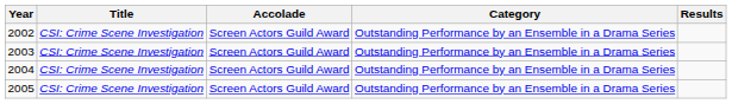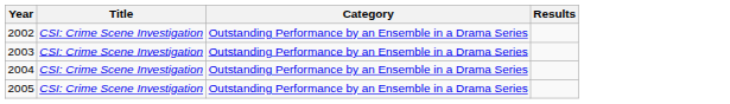 <table class="wikitable">
 <tr>
 <th>Year</th>
 <th>Title</th>
-<th>Accolade</th>
 <th>Category</th>
 <th>Results</th>
 </tr>
 <tr>
 <td>2002</td>
 <td><em><a href='#'>CSI: Crime Scene Investigation</a></em></td>
-<td><a href='#'>Screen Actors Guild Award</a></td>
 <td><a href='#'>Outstanding Performance by an Ensemble in a Drama Series</a></td>
 <td></td>
 </tr>
 <tr>
 <td>2003</td>
 <td><em><a href='#'>CSI: Crime Scene Investigation</a></em></td>
-<td><a href='#'>Screen Actors Guild Award</a></td>
 <td><a href='#'>Outstanding Performance by an Ensemble in a Drama Series</a></td>
 <td></td>
 </tr>
 <tr>
 <td>2004</td>
 <td><em><a href='#'>CSI: Crime Scene Investigation</a></em></td>
-<td><a href='#'>Screen Actors Guild Award</a></td>
 <td><a href='#'>Outstanding Performance by an Ensemble in a Drama Series</a></td>
 <td></td>
 </tr>
 <tr>
 <td>2005</td>
 <td><em><a href='#'>CSI: Crime Scene Investigation</a></em></td>
-<td><a href='#'>Screen Actors Guild Award</a></td>
 <td><a href='#'>Outstanding Performance by an Ensemble in a Drama Series</a></td>
 <td></td>
 </tr>
 </table>
